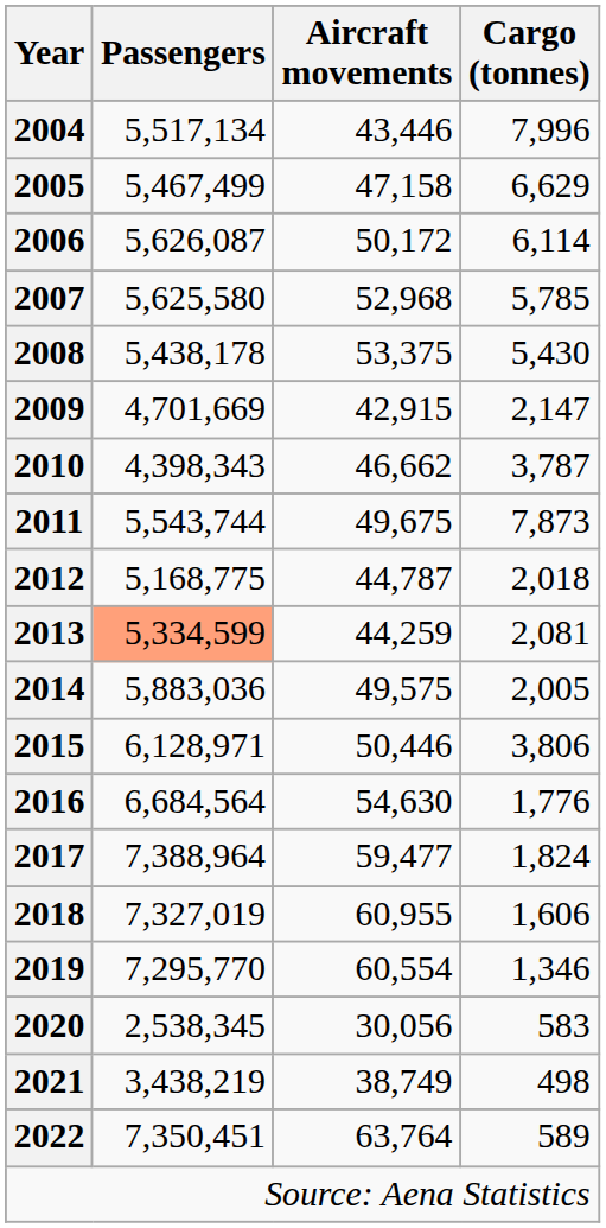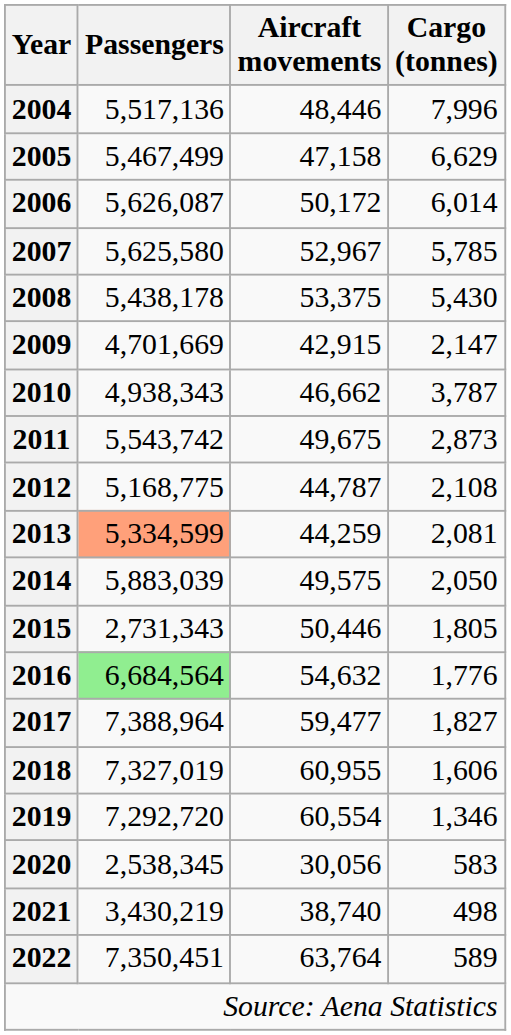 <table class="wikitable" style="text-align: right; width:250px;" align="center">
 <tr>
 <th style="width:75px">Year</th>
 <th style="width:100px">Passengers</th>
 <th style="width:100px">Aircraft movements</th>
 <th style="width:100px">Cargo (tonnes)</th>
 </tr>
 <tr>
 <th>2004</th>
-<td>5,517,134</td>
-<td>43,446</td>
+<td>5,517,136</td>
+<td>48,446</td>
 <td>7,996</td>
 </tr>
 <tr>
 <th>2005</th>
 <td>5,467,499</td>
 <td>47,158</td>
 <td>6,629</td>
 </tr>
 <tr>
 <th>2006</th>
 <td>5,626,087</td>
 <td>50,172</td>
-<td>6,114</td>
+<td>6,014</td>
 </tr>
 <tr>
 <th>2007</th>
 <td>5,625,580</td>
-<td>52,968</td>
+<td>52,967</td>
 <td>5,785</td>
 </tr>
 <tr>
 <th>2008</th>
 <td>5,438,178</td>
 <td>53,375</td>
 <td>5,430</td>
 </tr>
 <tr>
 <th>2009</th>
 <td>4,701,669</td>
 <td>42,915</td>
 <td>2,147</td>
 </tr>
 <tr>
 <th>2010</th>
-<td>4,398,343</td>
+<td>4,938,343</td>
 <td>46,662</td>
 <td>3,787</td>
 </tr>
 <tr>
 <th>2011</th>
-<td>5,543,744</td>
+<td>5,543,742</td>
 <td>49,675</td>
-<td>7,873</td>
+<td>2,873</td>
 </tr>
 <tr>
 <th>2012</th>
 <td>5,168,775</td>
 <td>44,787</td>
-<td>2,018</td>
+<td>2,108</td>
 </tr>
 <tr>
 <th>2013</th>
 <td style="background: lightsalmon;">5,334,599</td>
 <td>44,259</td>
 <td>2,081</td>
 </tr>
 <tr>
 <th>2014</th>
-<td>5,883,036</td>
+<td>5,883,039</td>
 <td>49,575</td>
-<td>2,005</td>
+<td>2,050</td>
 </tr>
 <tr>
 <th>2015</th>
-<td>6,128,971</td>
+<td>2,731,343</td>
 <td>50,446</td>
-<td>3,806</td>
+<td>1,805</td>
 </tr>
 <tr>
 <th>2016</th>
-<td>6,684,564</td>
-<td>54,630</td>
+<td style="background: lightgreen;">6,684,564</td>
+<td>54,632</td>
 <td>1,776</td>
 </tr>
 <tr>
 <th>2017</th>
 <td>7,388,964</td>
 <td>59,477</td>
-<td>1,824</td>
+<td>1,827</td>
 </tr>
 <tr>
 <th>2018</th>
 <td>7,327,019</td>
 <td>60,955</td>
 <td>1,606</td>
 </tr>
 <tr>
 <th>2019</th>
-<td>7,295,770</td>
+<td>7,292,720</td>
 <td>60,554</td>
 <td>1,346</td>
 </tr>
 <tr>
 <th>2020</th>
 <td>2,538,345</td>
 <td>30,056</td>
 <td>583</td>
 </tr>
 <tr>
 <th>2021</th>
-<td>3,438,219</td>
-<td>38,749</td>
+<td>3,430,219</td>
+<td>38,740</td>
 <td>498</td>
 </tr>
 <tr>
 <th>2022</th>
 <td>7,350,451</td>
 <td>63,764</td>
 <td>589</td>
 </tr>
 <tr>
 <td colspan=4 align="right"><em>Source: Aena Statistics</em></td>
 </tr>
 </table>
